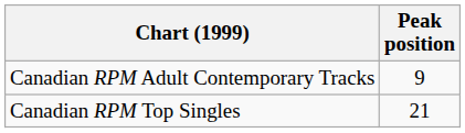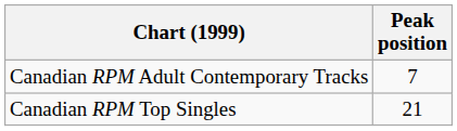 <table class="wikitable" border="1">
 <tr>
 <th>Chart (1999)</th>
 <th>Peak<br>position</th>
 </tr>
 <tr>
 <td>Canadian <em>RPM</em> Adult Contemporary Tracks</td>
-<td align="center">9 </td>
+<td align="center">7 </td>
 </tr>
 <tr>
 <td>Canadian <em>RPM</em> Top Singles</td>
 <td align="center">21</td>
 </tr>
 </table>
